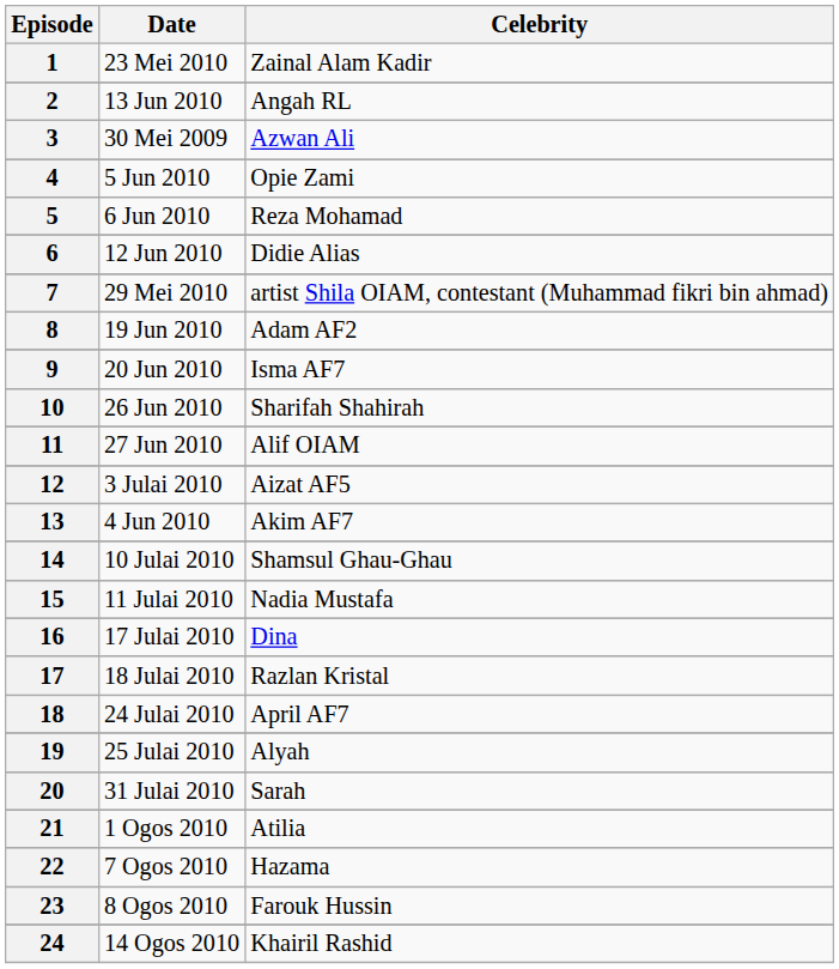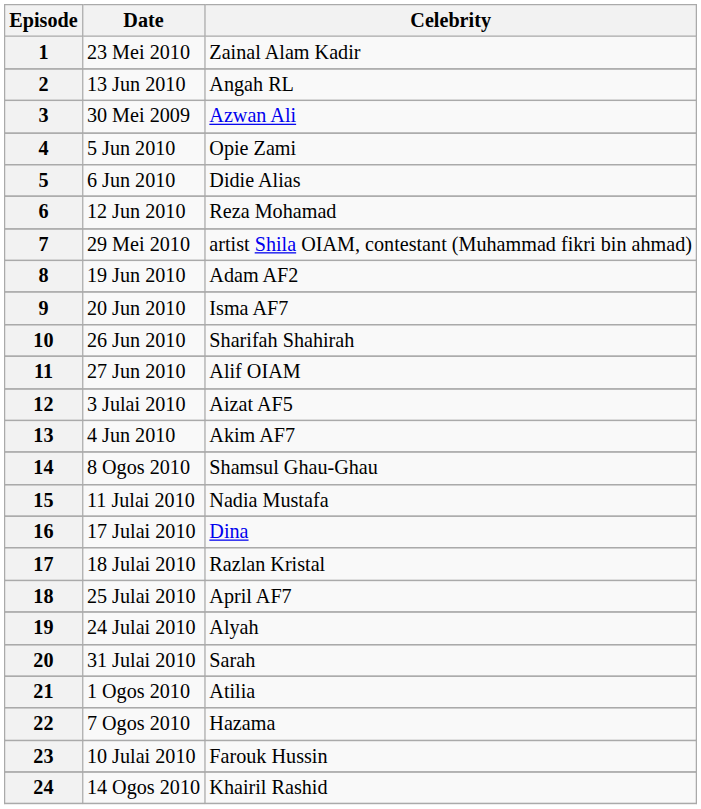 <table class="wikitable">
 <tr>
 <th>Episode</th>
 <th>Date</th>
 <th>Celebrity</th>
 </tr>
 <tr>
 <th>1</th>
 <td>23 Mei 2010</td>
 <td>Zainal Alam Kadir</td>
 </tr>
 <tr>
 </tr>
 <tr>
 <th>2</th>
 <td>13 Jun 2010</td>
 <td>Angah RL</td>
 </tr>
 <tr>
 </tr>
 <tr>
 <th>3</th>
 <td>30 Mei 2009</td>
 <td><a href='#'>Azwan Ali</a></td>
 </tr>
 <tr>
 </tr>
 <tr>
 <th>4</th>
 <td>5 Jun 2010</td>
 <td>Opie Zami</td>
 </tr>
 <tr>
 </tr>
 <tr>
 <th>5</th>
 <td>6 Jun 2010</td>
-<td>Reza Mohamad</td>
+<td>Didie Alias</td>
 </tr>
 <tr>
 </tr>
 <tr>
 <th>6</th>
 <td>12 Jun 2010</td>
-<td>Didie Alias</td>
+<td>Reza Mohamad</td>
 </tr>
 <tr>
 </tr>
 <tr>
 <th>7</th>
 <td>29 Mei 2010</td>
 <td>artist <a href='#'>Shila</a> OIAM, contestant (Muhammad fikri bin ahmad)</td>
 </tr>
 <tr>
 </tr>
 <tr>
 <th>8</th>
 <td>19 Jun 2010</td>
 <td>Adam AF2</td>
 </tr>
 <tr>
 </tr>
 <tr>
 <th>9</th>
 <td>20 Jun 2010</td>
 <td>Isma AF7</td>
 </tr>
 <tr>
 </tr>
 <tr>
 <th>10</th>
 <td>26 Jun 2010</td>
 <td>Sharifah Shahirah</td>
 </tr>
 <tr>
 </tr>
 <tr>
 <th>11</th>
 <td>27 Jun 2010</td>
 <td>Alif OIAM</td>
 </tr>
 <tr>
 </tr>
 <tr>
 <th>12</th>
 <td>3 Julai 2010</td>
 <td>Aizat AF5</td>
 </tr>
 <tr>
 </tr>
 <tr>
 <th>13</th>
 <td>4 Jun 2010</td>
 <td>Akim AF7</td>
 </tr>
 <tr>
 </tr>
 <tr>
 <th>14</th>
-<td>10 Julai 2010</td>
+<td>8 Ogos 2010</td>
 <td>Shamsul Ghau-Ghau</td>
 </tr>
 <tr>
 </tr>
 <tr>
 <th>15</th>
 <td>11 Julai 2010</td>
 <td>Nadia Mustafa</td>
 </tr>
 <tr>
 </tr>
 <tr>
 <th>16</th>
 <td>17 Julai 2010</td>
 <td><a href='#'>Dina</a></td>
 </tr>
 <tr>
 </tr>
 <tr>
 <th>17</th>
 <td>18 Julai 2010</td>
 <td>Razlan Kristal</td>
 </tr>
 <tr>
 </tr>
 <tr>
 <th>18</th>
-<td>24 Julai 2010</td>
+<td>25 Julai 2010</td>
 <td>April AF7</td>
 </tr>
 <tr>
 </tr>
 <tr>
 <th>19</th>
-<td>25 Julai 2010</td>
+<td>24 Julai 2010</td>
 <td>Alyah</td>
 </tr>
 <tr>
 </tr>
 <tr>
 <th>20</th>
 <td>31 Julai 2010</td>
 <td>Sarah</td>
 </tr>
 <tr>
 </tr>
 <tr>
 <th>21</th>
 <td>1 Ogos 2010</td>
 <td>Atilia</td>
 </tr>
 <tr>
 </tr>
 <tr>
 <th>22</th>
 <td>7 Ogos 2010</td>
 <td>Hazama</td>
 </tr>
 <tr>
 </tr>
 <tr>
 <th>23</th>
-<td>8 Ogos 2010</td>
+<td>10 Julai 2010</td>
 <td>Farouk Hussin</td>
 </tr>
 <tr>
 </tr>
 <tr>
 <th>24</th>
 <td>14 Ogos 2010</td>
 <td>Khairil Rashid</td>
 </tr>
 <tr>
 </tr>
 </table>
